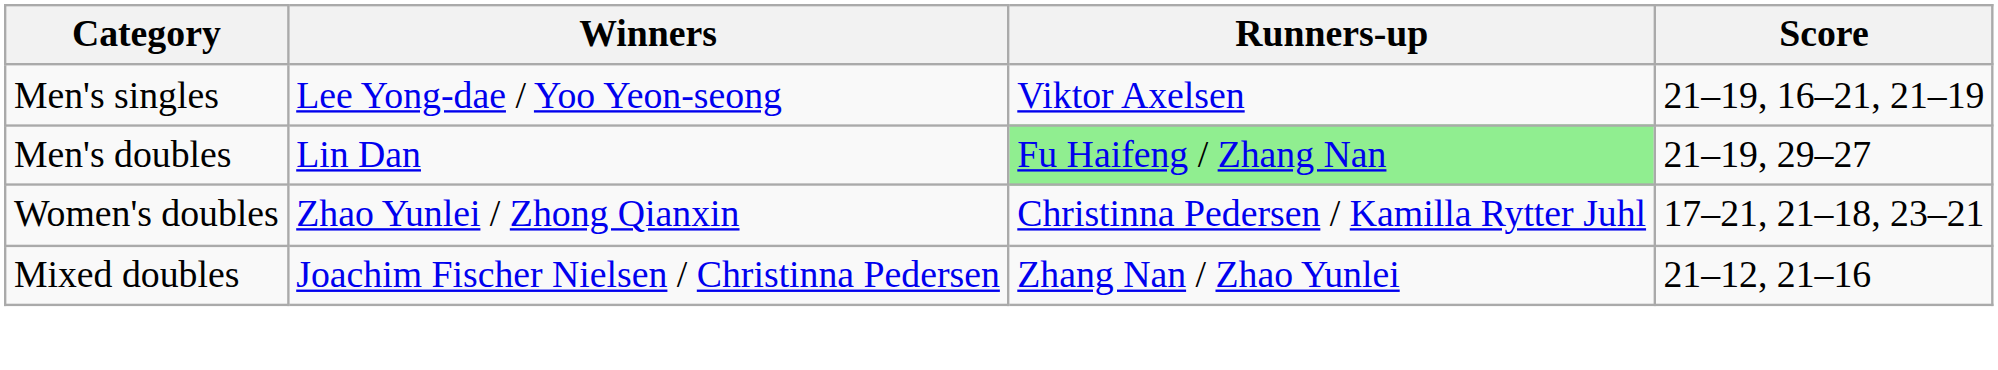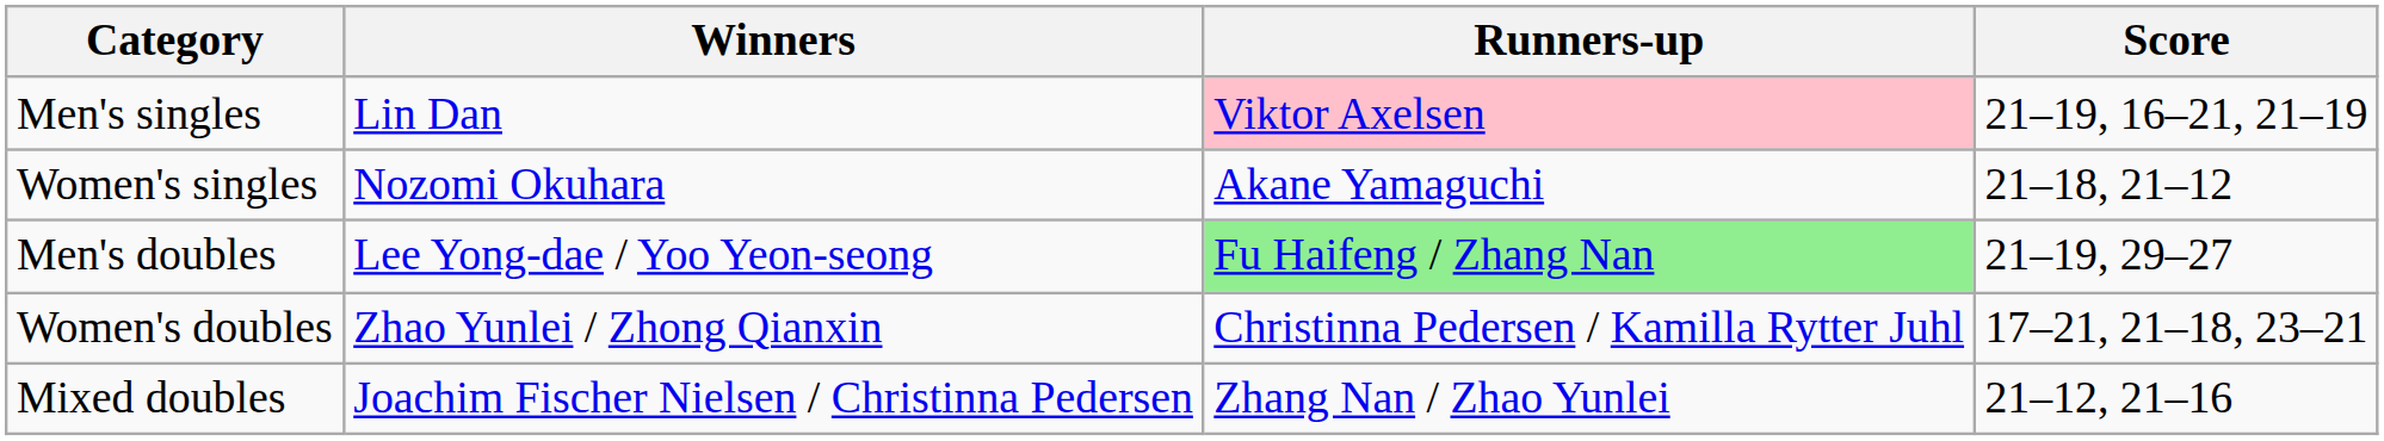 <table class=wikitable style="white-space:nowrap;">
 <tr>
 <th>Category</th>
 <th>Winners</th>
 <th>Runners-up</th>
 <th>Score</th>
 </tr>
 <tr>
 <td>Men's singles</td>
-<td> <a href='#'>Lee Yong-dae</a> / <a href='#'>Yoo Yeon-seong</a></td>
-<td> <a href='#'>Viktor Axelsen</a></td>
+<td> <a href='#'>Lin Dan</a></td>
+<td style="background: pink;"> <a href='#'>Viktor Axelsen</a></td>
 <td>21–19, 16–21, 21–19</td>
 </tr>
 <tr>
+<td>Women's singles</td>
+<td> <a href='#'>Nozomi Okuhara</a></td>
+<td> <a href='#'>Akane Yamaguchi</a></td>
+<td>21–18, 21–12</td>
+</tr>
+<tr>
 <td>Men's doubles</td>
-<td> <a href='#'>Lin Dan</a></td>
+<td> <a href='#'>Lee Yong-dae</a> / <a href='#'>Yoo Yeon-seong</a></td>
 <td style="background: lightgreen;"> <a href='#'>Fu Haifeng</a> / <a href='#'>Zhang Nan</a></td>
 <td>21–19, 29–27</td>
 </tr>
 <tr>
 <td>Women's doubles</td>
 <td> <a href='#'>Zhao Yunlei</a> / <a href='#'>Zhong Qianxin</a></td>
 <td> <a href='#'>Christinna Pedersen</a> / <a href='#'>Kamilla Rytter Juhl</a></td>
 <td>17–21, 21–18, 23–21</td>
 </tr>
 <tr>
 <td>Mixed doubles</td>
 <td> <a href='#'>Joachim Fischer Nielsen</a> / <a href='#'>Christinna Pedersen</a></td>
 <td> <a href='#'>Zhang Nan</a> / <a href='#'>Zhao Yunlei</a></td>
 <td>21–12, 21–16</td>
 </tr>
 </table>
